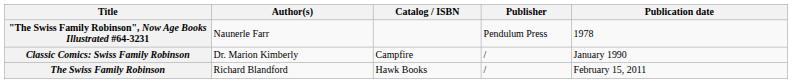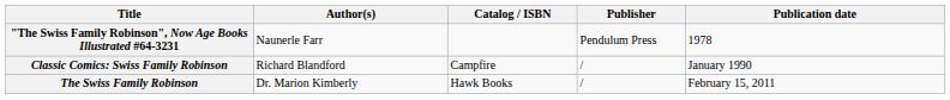 <table class="wikitable sortable" style="width:100%;">
 <tr>
 <th scope="col" style="width:23%;">Title</th>
 <th scope="col" style="width:18%;">Author(s)</th>
 <th scope="col" style="width:12%;">Catalog / ISBN</th>
 <th scope="col" style="width:10%;">Publisher</th>
 <th scope="col" style="width:24%;">Publication date</th>
 </tr>
 <tr>
 <th>"The Swiss Family Robinson", <em>Now Age Books Illustrated</em> #64-3231</th>
 <td>Naunerle Farr</td>
 <td></td>
 <td>Pendulum Press</td>
 <td>1978</td>
 </tr>
 <tr>
 <th><em>Classic Comics: Swiss Family Robinson</em></th>
-<td>Dr. Marion Kimberly</td>
+<td>Richard Blandford</td>
 <td>Campfire</td>
 <td> / </td>
 <td>January 1990</td>
 </tr>
 <tr>
 <th><em>The Swiss Family Robinson</em></th>
-<td>Richard Blandford</td>
+<td>Dr. Marion Kimberly</td>
 <td>Hawk Books</td>
 <td> / </td>
 <td>February 15, 2011</td>
 </tr>
 </table>
